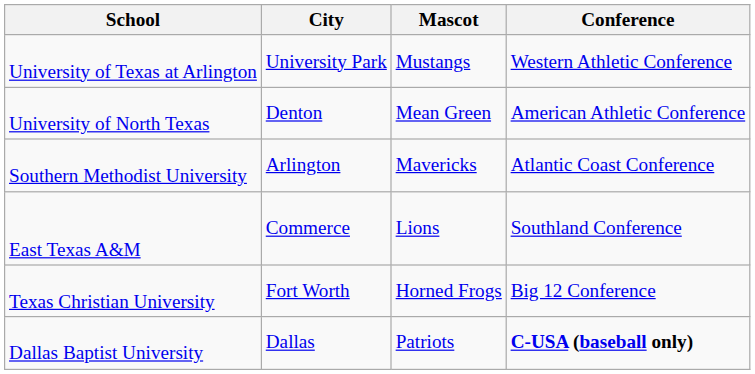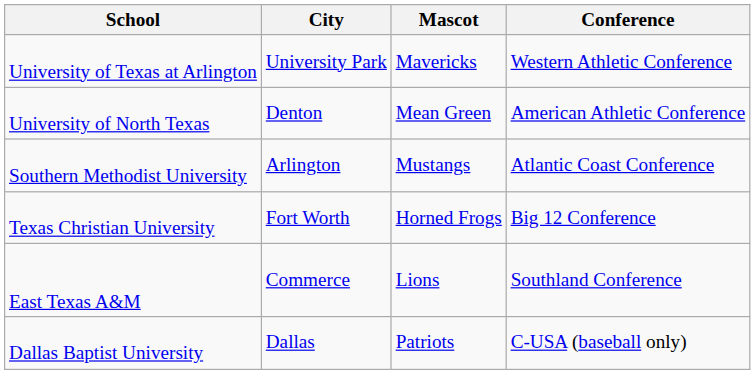 <table class="wikitable">
 <tr>
 <th>School</th>
 <th>City</th>
 <th>Mascot</th>
 <th>Conference</th>
 </tr>
 <tr>
 <td><br><a href='#'>University of Texas at Arlington</a></td>
 <td><a href='#'>University Park</a></td>
-<td><a href='#'>Mustangs</a></td>
+<td><a href='#'>Mavericks</a></td>
 <td><a href='#'>Western Athletic Conference</a></td>
 </tr>
 <tr>
 <td><br><a href='#'>University of North Texas</a></td>
 <td><a href='#'>Denton</a></td>
 <td><a href='#'>Mean Green</a></td>
 <td><a href='#'>American Athletic Conference</a></td>
 </tr>
 <tr>
 <td><br><a href='#'>Southern Methodist University</a></td>
 <td><a href='#'>Arlington</a></td>
-<td><a href='#'>Mavericks</a></td>
+<td><a href='#'>Mustangs</a></td>
 <td><a href='#'>Atlantic Coast Conference</a></td>
+</tr>
+<tr>
+<td><br><a href='#'>Texas Christian University</a></td>
+<td><a href='#'>Fort Worth</a></td>
+<td><a href='#'>Horned Frogs</a></td>
+<td><a href='#'>Big 12 Conference</a></td>
 </tr>
 <tr>
 <td><br><br><a href='#'>East Texas A&M</a></td>
 <td><a href='#'>Commerce</a></td>
 <td><a href='#'>Lions</a></td>
 <td><a href='#'>Southland Conference</a></td>
 </tr>
 <tr>
-<td><br><a href='#'>Texas Christian University</a></td>
-<td><a href='#'>Fort Worth</a></td>
-<td><a href='#'>Horned Frogs</a></td>
-<td><a href='#'>Big 12 Conference</a></td>
-</tr>
-<tr>
 <td><br><a href='#'>Dallas Baptist University</a></td>
 <td><a href='#'>Dallas</a></td>
 <td><a href='#'>Patriots</a></td>
-<td><strong><a href='#'>C-USA</a> (<a href='#'>baseball</a> only)</strong></td>
+<td><a href='#'>C-USA</a> (<a href='#'>baseball</a> only)</td>
 </tr>
 </table>
